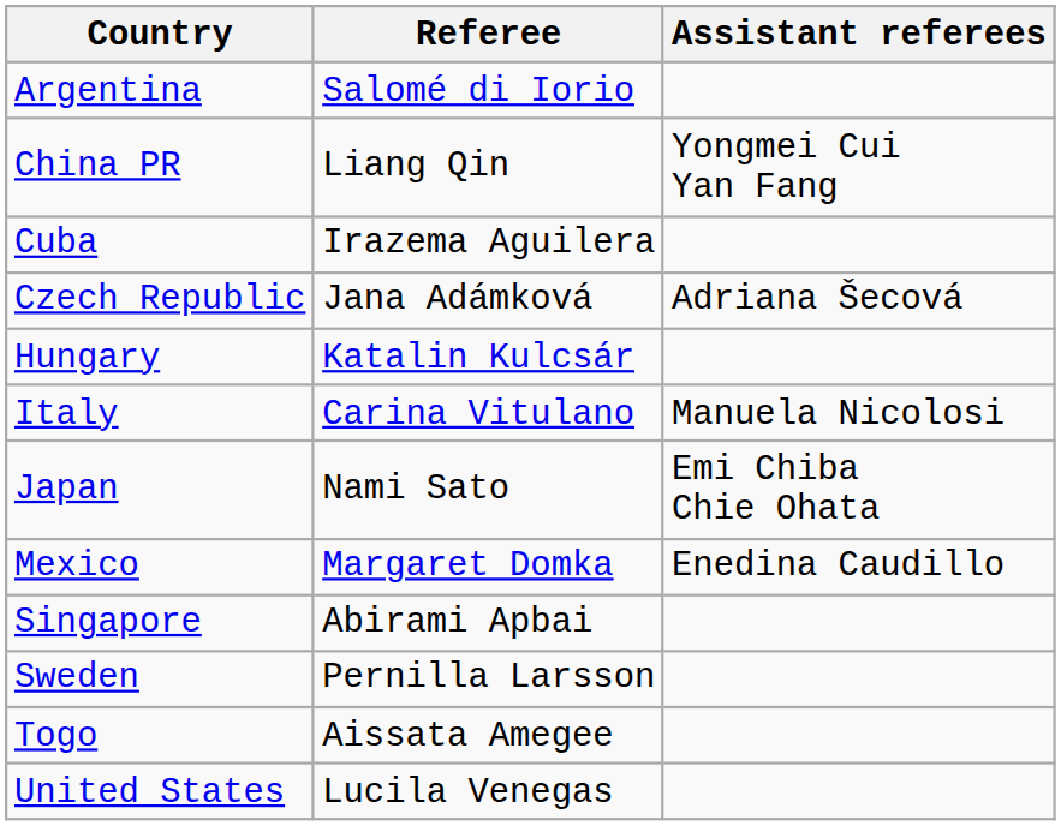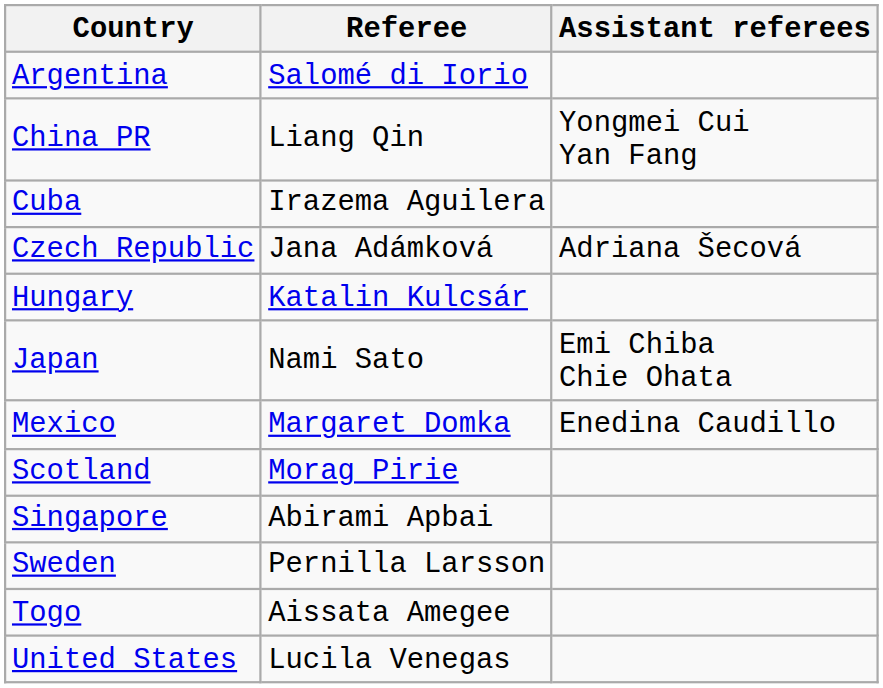 <table class="wikitable">
 <tr>
 <th>Country</th>
 <th>Referee</th>
 <th>Assistant referees</th>
 </tr>
 <tr>
 <td> <a href='#'>Argentina</a></td>
 <td><a href='#'>Salomé di Iorio</a></td>
 <td></td>
 </tr>
 <tr>
 <td> <a href='#'>China PR</a></td>
 <td>Liang Qin</td>
 <td>Yongmei Cui<br>Yan Fang</td>
 </tr>
 <tr>
 <td> <a href='#'>Cuba</a></td>
 <td>Irazema Aguilera</td>
 <td></td>
 </tr>
 <tr>
 <td> <a href='#'>Czech Republic</a></td>
 <td>Jana Adámková</td>
 <td>Adriana Šecová</td>
 </tr>
 <tr>
 <td> <a href='#'>Hungary</a></td>
 <td><a href='#'>Katalin Kulcsár</a></td>
 <td></td>
 </tr>
 <tr>
-<td> <a href='#'>Italy</a></td>
-<td><a href='#'>Carina Vitulano</a></td>
-<td>Manuela Nicolosi</td>
-</tr>
-<tr>
 <td> <a href='#'>Japan</a></td>
 <td>Nami Sato</td>
 <td>Emi Chiba<br>Chie Ohata</td>
 </tr>
 <tr>
 <td> <a href='#'>Mexico</a></td>
 <td><a href='#'>Margaret Domka</a></td>
 <td>Enedina Caudillo</td>
+</tr>
+<tr>
+<td> <a href='#'>Scotland</a></td>
+<td><a href='#'>Morag Pirie</a></td>
+<td></td>
 </tr>
 <tr>
 <td> <a href='#'>Singapore</a></td>
 <td>Abirami Apbai</td>
 <td></td>
 </tr>
 <tr>
 <td> <a href='#'>Sweden</a></td>
 <td>Pernilla Larsson</td>
 <td></td>
 </tr>
 <tr>
 <td> <a href='#'>Togo</a></td>
 <td>Aissata Amegee</td>
 <td></td>
 </tr>
 <tr>
 <td> <a href='#'>United States</a></td>
 <td>Lucila Venegas</td>
 <td></td>
 </tr>
 </table>
